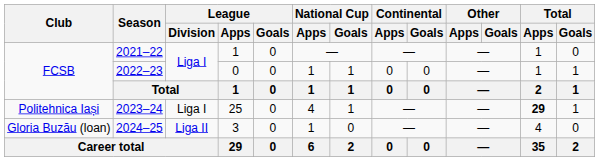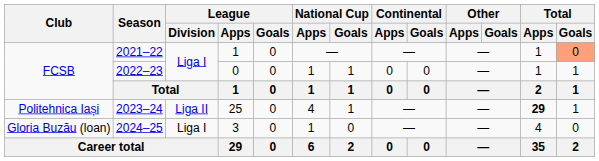 <table class="wikitable" style="text-align:center">
 <tr>
 <th rowspan="2">Club</th>
 <th rowspan="2">Season</th>
 <th colspan="3">League</th>
 <th colspan="2">National Cup</th>
 <th colspan="2">Continental</th>
 <th colspan="2">Other</th>
 <th colspan="3">Total</th>
 </tr>
 <tr>
 <th>Division</th>
 <th>Apps</th>
 <th>Goals</th>
 <th>Apps</th>
 <th>Goals</th>
 <th>Apps</th>
 <th>Goals</th>
 <th>Apps</th>
 <th>Goals</th>
 <th>Apps</th>
 <th>Goals</th>
 </tr>
 <tr>
 <td rowspan="3"><a href='#'>FCSB</a></td>
 <td><a href='#'>2021–22</a></td>
 <td rowspan="2"><a href='#'>Liga I</a></td>
 <td>1</td>
 <td>0</td>
 <td colspan="2">—</td>
 <td colspan="2">—</td>
 <td colspan="2">—</td>
 <td>1</td>
-<td>0</td>
+<td style="background: lightsalmon;">0</td>
 </tr>
 <tr>
 <td><a href='#'>2022–23</a></td>
 <td>0</td>
 <td>0</td>
 <td>1</td>
 <td>1</td>
 <td>0</td>
 <td>0</td>
 <td colspan="2">—</td>
 <td>1</td>
 <td>1</td>
 </tr>
 <tr>
 <th colspan="2">Total</th>
 <th>1</th>
 <th>0</th>
 <th>1</th>
 <th>1</th>
 <th>0</th>
 <th>0</th>
 <th colspan="2">—</th>
 <th>2</th>
 <th>1</th>
 </tr>
 <tr>
 <td><a href='#'>Politehnica Iași</a></td>
 <td><a href='#'>2023–24</a></td>
-<td>Liga I</td>
+<td><a href='#'>Liga II</a></td>
 <td>25</td>
 <td>0</td>
 <td>4</td>
 <td>1</td>
 <td colspan="2">—</td>
 <td colspan="2">—</td>
 <td><strong>29</strong></td>
 <td>1</td>
 </tr>
 <tr>
 <td><a href='#'>Gloria Buzău</a> (loan)</td>
 <td><a href='#'>2024–25</a></td>
-<td><a href='#'>Liga II</a></td>
+<td>Liga I</td>
 <td>3</td>
 <td>0</td>
 <td>1</td>
 <td>0</td>
 <td colspan="2">—</td>
 <td colspan="2">—</td>
 <td>4</td>
 <td>0</td>
 </tr>
 <tr>
 <th colspan="3">Career total</th>
 <th>29</th>
 <th>0</th>
 <th>6</th>
 <th>2</th>
 <th>0</th>
 <th>0</th>
 <th colspan="2">—</th>
 <th>35</th>
 <th>2</th>
 </tr>
 </table>
